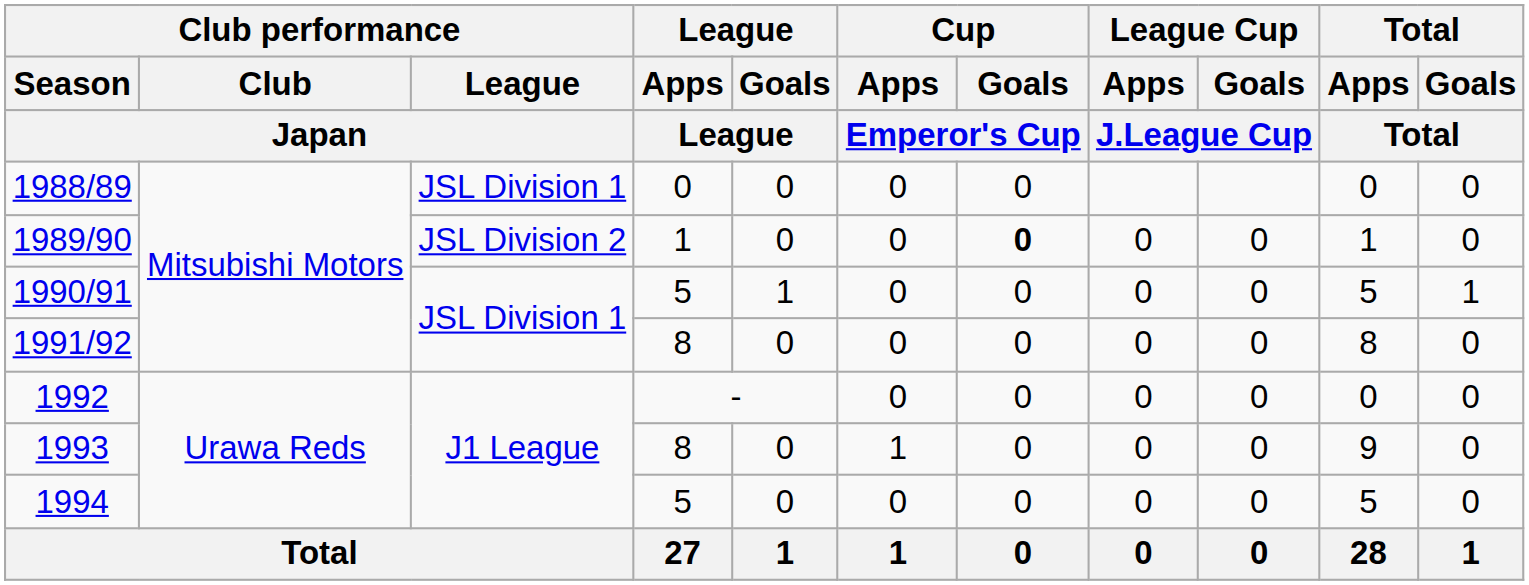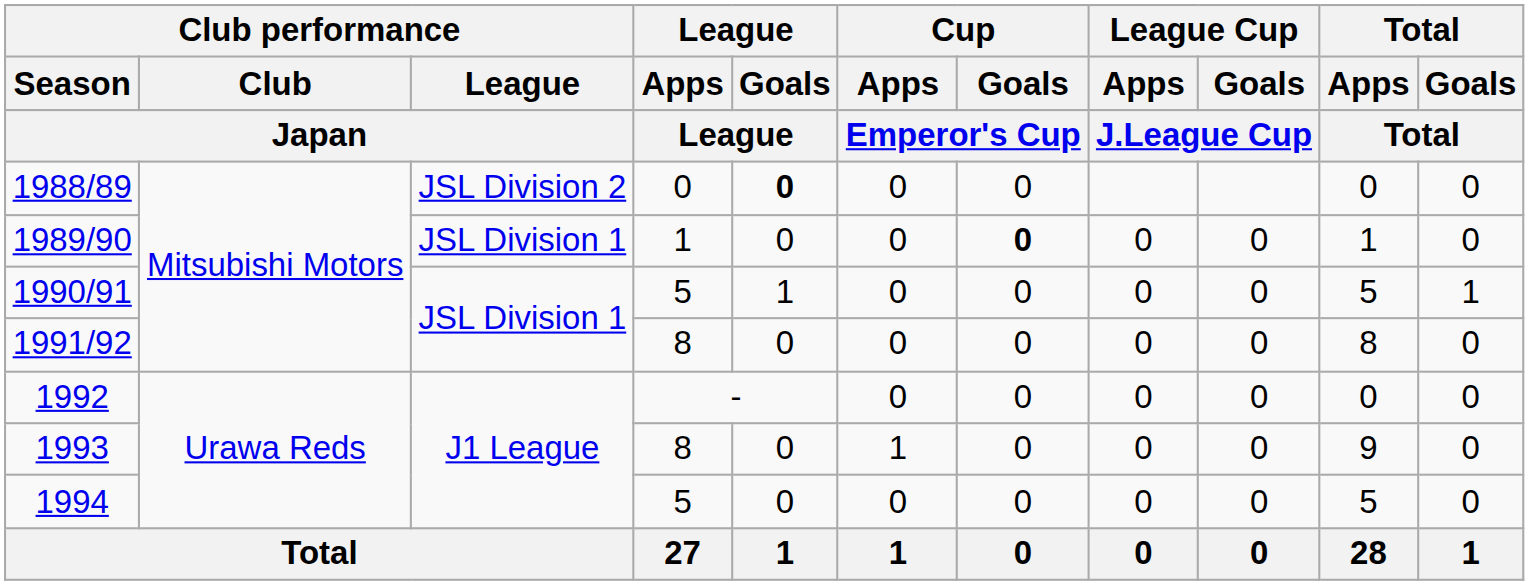 <table class="wikitable" style="text-align:center;">
 <tr>
 <th colspan=3>Club performance</th>
 <th colspan=2>League</th>
 <th colspan=2>Cup</th>
 <th colspan=2>League Cup</th>
 <th colspan=2>Total</th>
 </tr>
 <tr>
 <th>Season</th>
 <th>Club</th>
 <th>League</th>
 <th>Apps</th>
 <th>Goals</th>
 <th>Apps</th>
 <th>Goals</th>
 <th>Apps</th>
 <th>Goals</th>
 <th>Apps</th>
 <th>Goals</th>
 </tr>
 <tr>
 <th colspan=3>Japan</th>
 <th colspan=2>League</th>
 <th colspan=2><a href='#'>Emperor's Cup</a></th>
 <th colspan=2><a href='#'>J.League Cup</a></th>
 <th colspan=2>Total</th>
 </tr>
 <tr>
 <td><a href='#'>1988/89</a></td>
 <td rowspan="4"><a href='#'>Mitsubishi Motors</a></td>
-<td><a href='#'>JSL Division 1</a></td>
+<td><a href='#'>JSL Division 2</a></td>
 <td>0</td>
-<td>0</td>
+<td><strong>0</strong></td>
 <td>0</td>
 <td>0</td>
 <td></td>
 <td></td>
 <td>0</td>
 <td>0</td>
 </tr>
 <tr>
 <td><a href='#'>1989/90</a></td>
-<td><a href='#'>JSL Division 2</a></td>
+<td><a href='#'>JSL Division 1</a></td>
 <td>1</td>
 <td>0</td>
 <td>0</td>
 <td><strong>0</strong></td>
 <td>0</td>
 <td>0</td>
 <td>1</td>
 <td>0</td>
 </tr>
 <tr>
 <td><a href='#'>1990/91</a></td>
 <td rowspan="2"><a href='#'>JSL Division 1</a></td>
 <td>5</td>
 <td>1</td>
 <td>0</td>
 <td>0</td>
 <td>0</td>
 <td>0</td>
 <td>5</td>
 <td>1</td>
 </tr>
 <tr>
 <td><a href='#'>1991/92</a></td>
 <td>8</td>
 <td>0</td>
 <td>0</td>
 <td>0</td>
 <td>0</td>
 <td>0</td>
 <td>8</td>
 <td>0</td>
 </tr>
 <tr>
 <td><a href='#'>1992</a></td>
 <td rowspan="3"><a href='#'>Urawa Reds</a></td>
 <td rowspan="3"><a href='#'>J1 League</a></td>
 <td colspan="2">-</td>
 <td>0</td>
 <td>0</td>
 <td>0</td>
 <td>0</td>
 <td>0</td>
 <td>0</td>
 </tr>
 <tr>
 <td><a href='#'>1993</a></td>
 <td>8</td>
 <td>0</td>
 <td>1</td>
 <td>0</td>
 <td>0</td>
 <td>0</td>
 <td>9</td>
 <td>0</td>
 </tr>
 <tr>
 <td><a href='#'>1994</a></td>
 <td>5</td>
 <td>0</td>
 <td>0</td>
 <td>0</td>
 <td>0</td>
 <td>0</td>
 <td>5</td>
 <td>0</td>
 </tr>
 <tr>
 <th colspan=3>Total</th>
 <th>27</th>
 <th>1</th>
 <th>1</th>
 <th>0</th>
 <th>0</th>
 <th>0</th>
 <th>28</th>
 <th>1</th>
 </tr>
 </table>
